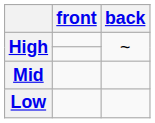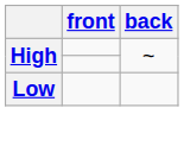 <table class="wikitable" style="text-align:center;">
 <tr>
 <th></th>
 <th><a href='#'>front</a></th>
 <th><a href='#'>back</a></th>
 </tr>
 <tr>
 <th rowspan=2><a href='#'>High</a></th>
 <td> </td>
 <td rowspan=2> ~  </td>
 </tr>
 <tr>
 <td> </td>
 </tr>
 <tr>
-<th><a href='#'>Mid</a></th>
-<td> </td>
-<td> </td>
-</tr>
-<tr>
 <th><a href='#'>Low</a></th>
 <td> </td>
 <td> </td>
 </tr>
 </table>
